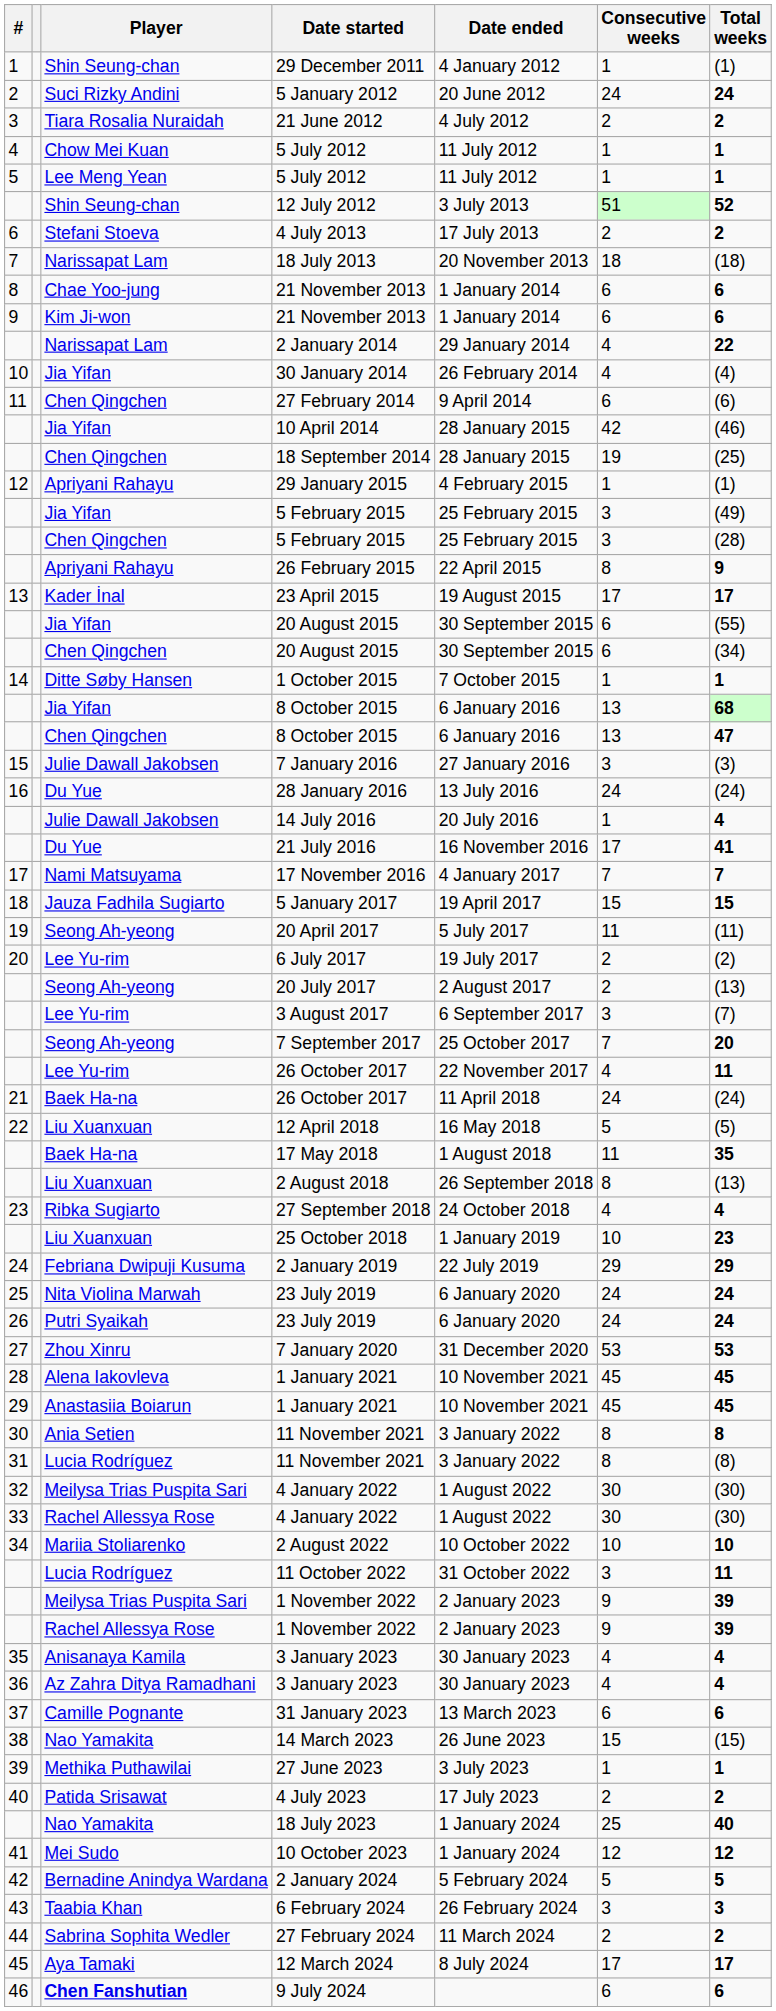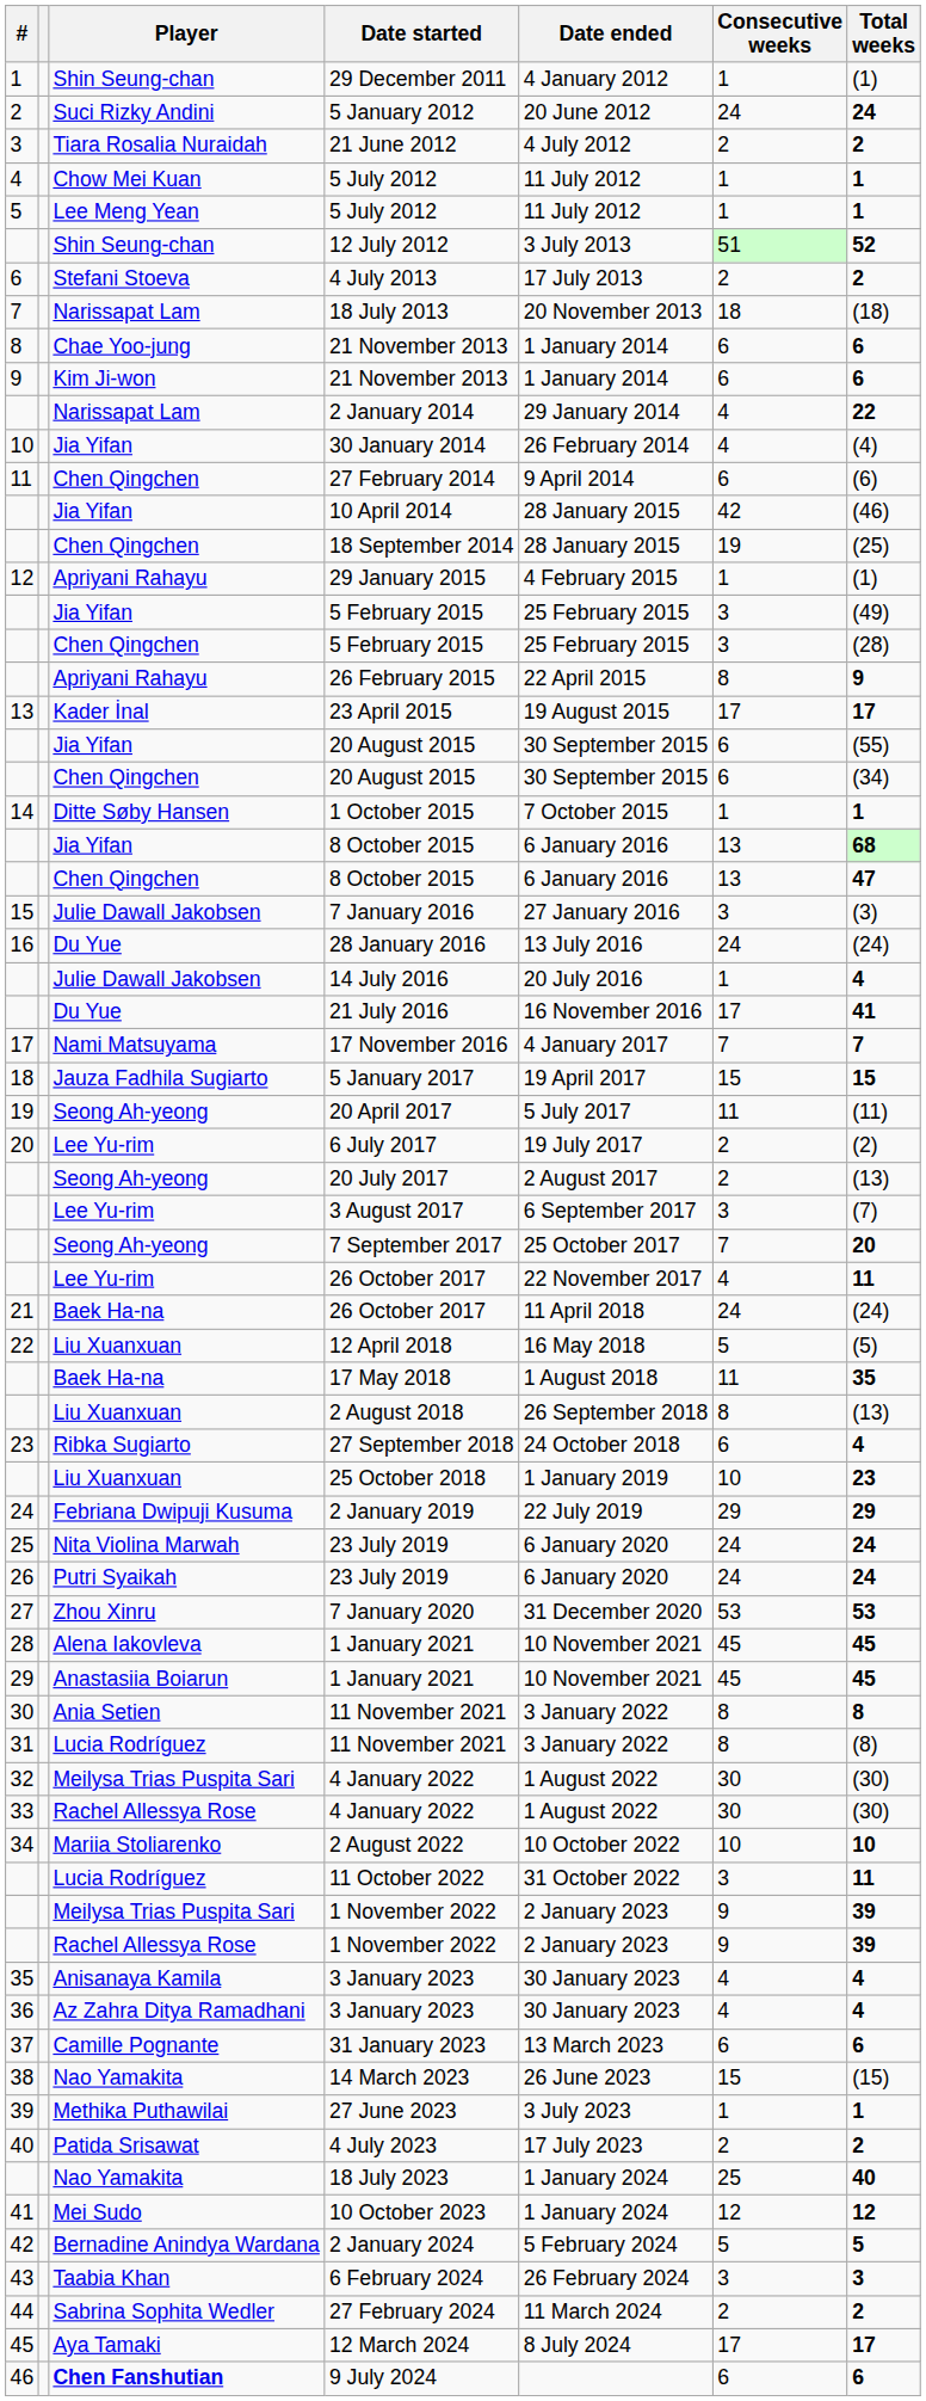 <table class="sortable wikitable">
 <tr>
 <th>#</th>
 <th></th>
 <th>Player</th>
 <th>Date started</th>
 <th>Date ended</th>
 <th>Consecutive<br>weeks</th>
 <th>Total<br>weeks</th>
 </tr>
 <tr>
 <td>1</td>
 <td></td>
 <td><a href='#'>Shin Seung-chan</a></td>
 <td>29 December 2011</td>
 <td>4 January 2012</td>
 <td>1</td>
 <td>(1)</td>
 </tr>
 <tr>
 <td>2</td>
 <td></td>
 <td><a href='#'>Suci Rizky Andini</a></td>
 <td>5 January 2012</td>
 <td>20 June 2012</td>
 <td>24</td>
 <td><strong>24</strong></td>
 </tr>
 <tr>
 <td>3</td>
 <td></td>
 <td><a href='#'>Tiara Rosalia Nuraidah</a></td>
 <td>21 June 2012</td>
 <td>4 July 2012</td>
 <td>2</td>
 <td><strong>2</strong></td>
 </tr>
 <tr>
 <td>4</td>
 <td></td>
 <td><a href='#'>Chow Mei Kuan</a></td>
 <td>5 July 2012</td>
 <td>11 July 2012</td>
 <td>1</td>
 <td><strong>1</strong></td>
 </tr>
 <tr>
 <td>5</td>
 <td></td>
 <td><a href='#'>Lee Meng Yean</a></td>
 <td>5 July 2012</td>
 <td>11 July 2012</td>
 <td>1</td>
 <td><strong>1</strong></td>
 </tr>
 <tr>
 <td></td>
 <td></td>
 <td><a href='#'>Shin Seung-chan</a></td>
 <td>12 July 2012</td>
 <td>3 July 2013</td>
 <td bgcolor="#ccffcc">51</td>
 <td><strong>52</strong></td>
 </tr>
 <tr>
 <td>6</td>
 <td></td>
 <td><a href='#'>Stefani Stoeva</a></td>
 <td>4 July 2013</td>
 <td>17 July 2013</td>
 <td>2</td>
 <td><strong>2</strong></td>
 </tr>
 <tr>
 <td>7</td>
 <td></td>
 <td><a href='#'>Narissapat Lam</a></td>
 <td>18 July 2013</td>
 <td>20 November 2013</td>
 <td>18</td>
 <td>(18)</td>
 </tr>
 <tr>
 <td>8</td>
 <td></td>
 <td><a href='#'>Chae Yoo-jung</a></td>
 <td>21 November 2013</td>
 <td>1 January 2014</td>
 <td>6</td>
 <td><strong>6</strong></td>
 </tr>
 <tr>
 <td>9</td>
 <td></td>
 <td><a href='#'>Kim Ji-won</a></td>
 <td>21 November 2013</td>
 <td>1 January 2014</td>
 <td>6</td>
 <td><strong>6</strong></td>
 </tr>
 <tr>
 <td></td>
 <td></td>
 <td><a href='#'>Narissapat Lam</a></td>
 <td>2 January 2014</td>
 <td>29 January 2014</td>
 <td>4</td>
 <td><strong>22</strong></td>
 </tr>
 <tr>
 <td>10</td>
 <td></td>
 <td><a href='#'>Jia Yifan</a></td>
 <td>30 January 2014</td>
 <td>26 February 2014</td>
 <td>4</td>
 <td>(4)</td>
 </tr>
 <tr>
 <td>11</td>
 <td></td>
 <td><a href='#'>Chen Qingchen</a></td>
 <td>27 February 2014</td>
 <td>9 April 2014</td>
 <td>6</td>
 <td>(6)</td>
 </tr>
 <tr>
 <td></td>
 <td></td>
 <td><a href='#'>Jia Yifan</a></td>
 <td>10 April 2014</td>
 <td>28 January 2015</td>
 <td>42</td>
 <td>(46)</td>
 </tr>
 <tr>
 <td></td>
 <td></td>
 <td><a href='#'>Chen Qingchen</a></td>
 <td>18 September 2014</td>
 <td>28 January 2015</td>
 <td>19</td>
 <td>(25)</td>
 </tr>
 <tr>
 <td>12</td>
 <td></td>
 <td><a href='#'>Apriyani Rahayu</a></td>
 <td>29 January 2015</td>
 <td>4 February 2015</td>
 <td>1</td>
 <td>(1)</td>
 </tr>
 <tr>
 <td></td>
 <td></td>
 <td><a href='#'>Jia Yifan</a></td>
 <td>5 February 2015</td>
 <td>25 February 2015</td>
 <td>3</td>
 <td>(49)</td>
 </tr>
 <tr>
 <td></td>
 <td></td>
 <td><a href='#'>Chen Qingchen</a></td>
 <td>5 February 2015</td>
 <td>25 February 2015</td>
 <td>3</td>
 <td>(28)</td>
 </tr>
 <tr>
 <td></td>
 <td></td>
 <td><a href='#'>Apriyani Rahayu</a></td>
 <td>26 February 2015</td>
 <td>22 April 2015</td>
 <td>8</td>
 <td><strong>9</strong></td>
 </tr>
 <tr>
 <td>13</td>
 <td></td>
 <td><a href='#'>Kader İnal</a></td>
 <td>23 April 2015</td>
 <td>19 August 2015</td>
 <td>17</td>
 <td><strong>17</strong></td>
 </tr>
 <tr>
 <td></td>
 <td></td>
 <td><a href='#'>Jia Yifan</a></td>
 <td>20 August 2015</td>
 <td>30 September 2015</td>
 <td>6</td>
 <td>(55)</td>
 </tr>
 <tr>
 <td></td>
 <td></td>
 <td><a href='#'>Chen Qingchen</a></td>
 <td>20 August 2015</td>
 <td>30 September 2015</td>
 <td>6</td>
 <td>(34)</td>
 </tr>
 <tr>
 <td>14</td>
 <td></td>
 <td><a href='#'>Ditte Søby Hansen</a></td>
 <td>1 October 2015</td>
 <td>7 October 2015</td>
 <td>1</td>
 <td><strong>1</strong></td>
 </tr>
 <tr>
 <td></td>
 <td></td>
 <td><a href='#'>Jia Yifan</a></td>
 <td>8 October 2015</td>
 <td>6 January 2016</td>
 <td>13</td>
 <td bgcolor="#ccffcc"><strong>68</strong></td>
 </tr>
 <tr>
 <td></td>
 <td></td>
 <td><a href='#'>Chen Qingchen</a></td>
 <td>8 October 2015</td>
 <td>6 January 2016</td>
 <td>13</td>
 <td><strong>47</strong></td>
 </tr>
 <tr>
 <td>15</td>
 <td></td>
 <td><a href='#'>Julie Dawall Jakobsen</a></td>
 <td>7 January 2016</td>
 <td>27 January 2016</td>
 <td>3</td>
 <td>(3)</td>
 </tr>
 <tr>
 <td>16</td>
 <td></td>
 <td><a href='#'>Du Yue</a></td>
 <td>28 January 2016</td>
 <td>13 July 2016</td>
 <td>24</td>
 <td>(24)</td>
 </tr>
 <tr>
 <td></td>
 <td></td>
 <td><a href='#'>Julie Dawall Jakobsen</a></td>
 <td>14 July 2016</td>
 <td>20 July 2016</td>
 <td>1</td>
 <td><strong>4</strong></td>
 </tr>
 <tr>
 <td></td>
 <td></td>
 <td><a href='#'>Du Yue</a></td>
 <td>21 July 2016</td>
 <td>16 November 2016</td>
 <td>17</td>
 <td><strong>41</strong></td>
 </tr>
 <tr>
 <td>17</td>
 <td></td>
 <td><a href='#'>Nami Matsuyama</a></td>
 <td>17 November 2016</td>
 <td>4 January 2017</td>
 <td>7</td>
 <td><strong>7</strong></td>
 </tr>
 <tr>
 <td>18</td>
 <td></td>
 <td><a href='#'>Jauza Fadhila Sugiarto</a></td>
 <td>5 January 2017</td>
 <td>19 April 2017</td>
 <td>15</td>
 <td><strong>15</strong></td>
 </tr>
 <tr>
 <td>19</td>
 <td></td>
 <td><a href='#'>Seong Ah-yeong</a></td>
 <td>20 April 2017</td>
 <td>5 July 2017</td>
 <td>11</td>
 <td>(11)</td>
 </tr>
 <tr>
 <td>20</td>
 <td></td>
 <td><a href='#'>Lee Yu-rim</a></td>
 <td>6 July 2017</td>
 <td>19 July 2017</td>
 <td>2</td>
 <td>(2)</td>
 </tr>
 <tr>
 <td></td>
 <td></td>
 <td><a href='#'>Seong Ah-yeong</a></td>
 <td>20 July 2017</td>
 <td>2 August 2017</td>
 <td>2</td>
 <td>(13)</td>
 </tr>
 <tr>
 <td></td>
 <td></td>
 <td><a href='#'>Lee Yu-rim</a></td>
 <td>3 August 2017</td>
 <td>6 September 2017</td>
 <td>3</td>
 <td>(7)</td>
 </tr>
 <tr>
 <td></td>
 <td></td>
 <td><a href='#'>Seong Ah-yeong</a></td>
 <td>7 September 2017</td>
 <td>25 October 2017</td>
 <td>7</td>
 <td><strong>20</strong></td>
 </tr>
 <tr>
 <td></td>
 <td></td>
 <td><a href='#'>Lee Yu-rim</a></td>
 <td>26 October 2017</td>
 <td>22 November 2017</td>
 <td>4</td>
 <td><strong>11</strong></td>
 </tr>
 <tr>
 <td>21</td>
 <td></td>
 <td><a href='#'>Baek Ha-na</a></td>
 <td>26 October 2017</td>
 <td>11 April 2018</td>
 <td>24</td>
 <td>(24)</td>
 </tr>
 <tr>
 <td>22</td>
 <td></td>
 <td><a href='#'>Liu Xuanxuan</a></td>
 <td>12 April 2018</td>
 <td>16 May 2018</td>
 <td>5</td>
 <td>(5)</td>
 </tr>
 <tr>
 <td></td>
 <td></td>
 <td><a href='#'>Baek Ha-na</a></td>
 <td>17 May 2018</td>
 <td>1 August 2018</td>
 <td>11</td>
 <td><strong>35</strong></td>
 </tr>
 <tr>
 <td></td>
 <td></td>
 <td><a href='#'>Liu Xuanxuan</a></td>
 <td>2 August 2018</td>
 <td>26 September 2018</td>
 <td>8</td>
 <td>(13)</td>
 </tr>
 <tr>
 <td>23</td>
 <td></td>
 <td><a href='#'>Ribka Sugiarto</a></td>
 <td>27 September 2018</td>
 <td>24 October 2018</td>
-<td>4</td>
+<td>6</td>
 <td><strong>4</strong></td>
 </tr>
 <tr>
 <td></td>
 <td></td>
 <td><a href='#'>Liu Xuanxuan</a></td>
 <td>25 October 2018</td>
 <td>1 January 2019</td>
 <td>10</td>
 <td><strong>23</strong></td>
 </tr>
 <tr>
 <td>24</td>
 <td></td>
 <td><a href='#'>Febriana Dwipuji Kusuma</a></td>
 <td>2 January 2019</td>
 <td>22 July 2019</td>
 <td>29</td>
 <td><strong>29</strong></td>
 </tr>
 <tr>
 <td>25</td>
 <td></td>
 <td><a href='#'>Nita Violina Marwah</a></td>
 <td>23 July 2019</td>
 <td>6 January 2020</td>
 <td>24</td>
 <td><strong>24</strong></td>
 </tr>
 <tr>
 <td>26</td>
 <td></td>
 <td><a href='#'>Putri Syaikah</a></td>
 <td>23 July 2019</td>
 <td>6 January 2020</td>
 <td>24</td>
 <td><strong>24</strong></td>
 </tr>
 <tr>
 <td>27</td>
 <td></td>
 <td><a href='#'>Zhou Xinru</a></td>
 <td>7 January 2020</td>
 <td>31 December 2020</td>
 <td>53</td>
 <td><strong>53</strong></td>
 </tr>
 <tr>
 <td>28</td>
 <td></td>
 <td><a href='#'>Alena Iakovleva</a></td>
 <td>1 January 2021</td>
 <td>10 November 2021</td>
 <td>45</td>
 <td><strong>45</strong></td>
 </tr>
 <tr>
 <td>29</td>
 <td></td>
 <td><a href='#'>Anastasiia Boiarun</a></td>
 <td>1 January 2021</td>
 <td>10 November 2021</td>
 <td>45</td>
 <td><strong>45</strong></td>
 </tr>
 <tr>
 <td>30</td>
 <td></td>
 <td><a href='#'>Ania Setien</a></td>
 <td>11 November 2021</td>
 <td>3 January 2022</td>
 <td>8</td>
 <td><strong>8</strong></td>
 </tr>
 <tr>
 <td>31</td>
 <td></td>
 <td><a href='#'>Lucia Rodríguez</a></td>
 <td>11 November 2021</td>
 <td>3 January 2022</td>
 <td>8</td>
 <td>(8)</td>
 </tr>
 <tr>
 <td>32</td>
 <td></td>
 <td><a href='#'>Meilysa Trias Puspita Sari</a></td>
 <td>4 January 2022</td>
 <td>1 August 2022</td>
 <td>30</td>
 <td>(30)</td>
 </tr>
 <tr>
 <td>33</td>
 <td></td>
 <td><a href='#'>Rachel Allessya Rose</a></td>
 <td>4 January 2022</td>
 <td>1 August 2022</td>
 <td>30</td>
 <td>(30)</td>
 </tr>
 <tr>
 <td>34</td>
 <td></td>
 <td><a href='#'>Mariia Stoliarenko</a></td>
 <td>2 August 2022</td>
 <td>10 October 2022</td>
 <td>10</td>
 <td><strong>10</strong></td>
 </tr>
 <tr>
 <td></td>
 <td></td>
 <td><a href='#'>Lucia Rodríguez</a></td>
 <td>11 October 2022</td>
 <td>31 October 2022</td>
 <td>3</td>
 <td><strong>11</strong></td>
 </tr>
 <tr>
 <td></td>
 <td></td>
 <td><a href='#'>Meilysa Trias Puspita Sari</a></td>
 <td>1 November 2022</td>
 <td>2 January 2023</td>
 <td>9</td>
 <td><strong>39</strong></td>
 </tr>
 <tr>
 <td></td>
 <td></td>
 <td><a href='#'>Rachel Allessya Rose</a></td>
 <td>1 November 2022</td>
 <td>2 January 2023</td>
 <td>9</td>
 <td><strong>39</strong></td>
 </tr>
 <tr>
 <td>35</td>
 <td></td>
 <td><a href='#'>Anisanaya Kamila</a></td>
 <td>3 January 2023</td>
 <td>30 January 2023</td>
 <td>4</td>
 <td><strong>4</strong></td>
 </tr>
 <tr>
 <td>36</td>
 <td></td>
 <td><a href='#'>Az Zahra Ditya Ramadhani</a></td>
 <td>3 January 2023</td>
 <td>30 January 2023</td>
 <td>4</td>
 <td><strong>4</strong></td>
 </tr>
 <tr>
 <td>37</td>
 <td></td>
 <td><a href='#'>Camille Pognante</a></td>
 <td>31 January 2023</td>
 <td>13 March 2023</td>
 <td>6</td>
 <td><strong>6</strong></td>
 </tr>
 <tr>
 <td>38</td>
 <td></td>
 <td><a href='#'>Nao Yamakita</a></td>
 <td>14 March 2023</td>
 <td>26 June 2023</td>
 <td>15</td>
 <td>(15)</td>
 </tr>
 <tr>
 <td>39</td>
 <td></td>
 <td><a href='#'>Methika Puthawilai</a></td>
 <td>27 June 2023</td>
 <td>3 July 2023</td>
 <td>1</td>
 <td><strong>1</strong></td>
 </tr>
 <tr>
 <td>40</td>
 <td></td>
 <td><a href='#'>Patida Srisawat</a></td>
 <td>4 July 2023</td>
 <td>17 July 2023</td>
 <td>2</td>
 <td><strong>2</strong></td>
 </tr>
 <tr>
 <td></td>
 <td></td>
 <td><a href='#'>Nao Yamakita</a></td>
 <td>18 July 2023</td>
 <td>1 January 2024</td>
 <td>25</td>
 <td><strong>40</strong></td>
 </tr>
 <tr>
 <td>41</td>
 <td></td>
 <td><a href='#'>Mei Sudo</a></td>
 <td>10 October 2023</td>
 <td>1 January 2024</td>
 <td>12</td>
 <td><strong>12</strong></td>
 </tr>
 <tr>
 <td>42</td>
 <td></td>
 <td><a href='#'>Bernadine Anindya Wardana</a></td>
 <td>2 January 2024</td>
 <td>5 February 2024</td>
 <td>5</td>
 <td><strong>5</strong></td>
 </tr>
 <tr>
 <td>43</td>
 <td></td>
 <td><a href='#'>Taabia Khan</a></td>
 <td>6 February 2024</td>
 <td>26 February 2024</td>
 <td>3</td>
 <td><strong>3</strong></td>
 </tr>
 <tr>
 <td>44</td>
 <td></td>
 <td><a href='#'>Sabrina Sophita Wedler</a></td>
 <td>27 February 2024</td>
 <td>11 March 2024</td>
 <td>2</td>
 <td><strong>2</strong></td>
 </tr>
 <tr>
 <td>45</td>
 <td></td>
 <td><a href='#'>Aya Tamaki</a></td>
 <td>12 March 2024</td>
 <td>8 July 2024</td>
 <td>17</td>
 <td><strong>17</strong></td>
 </tr>
 <tr>
 <td>46</td>
 <td></td>
 <td><strong><a href='#'>Chen Fanshutian</a></strong></td>
 <td>9 July 2024</td>
 <td></td>
 <td>6</td>
 <td><strong>6</strong></td>
 </tr>
 </table>
